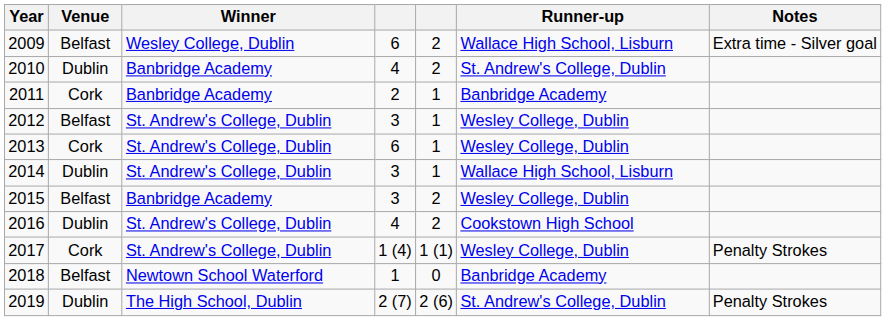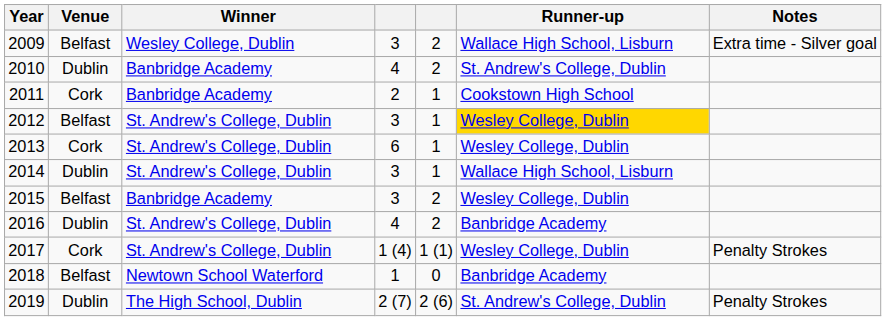 <table class="wikitable">
 <tr>
 <th>Year</th>
 <th width="65">Venue</th>
 <th width="240">Winner</th>
 <th></th>
 <th></th>
 <th width="240">Runner-up</th>
 <th>Notes</th>
 </tr>
 <tr>
 <td align="center">2009</td>
 <td align="center">Belfast</td>
 <td><a href='#'>Wesley College, Dublin</a></td>
-<td align="center">6</td>
+<td align="center">3</td>
 <td align="center">2</td>
 <td><a href='#'>Wallace High School, Lisburn</a></td>
 <td>Extra time - Silver goal</td>
 </tr>
 <tr>
 <td align="center">2010</td>
 <td align="center">Dublin</td>
 <td><a href='#'>Banbridge Academy</a></td>
 <td align="center">4</td>
 <td align="center">2</td>
 <td><a href='#'>St. Andrew's College, Dublin</a></td>
 <td></td>
 </tr>
 <tr>
 <td align="center">2011</td>
 <td align="center">Cork</td>
 <td><a href='#'>Banbridge Academy</a></td>
 <td align="center">2</td>
 <td align="center">1</td>
-<td><a href='#'>Banbridge Academy</a></td>
+<td><a href='#'>Cookstown High School</a></td>
 <td></td>
 </tr>
 <tr>
 <td align="center">2012</td>
 <td align="center">Belfast</td>
 <td><a href='#'>St. Andrew's College, Dublin</a></td>
 <td align="center">3</td>
 <td align="center">1</td>
-<td><a href='#'>Wesley College, Dublin</a></td>
+<td style="background: gold;"><a href='#'>Wesley College, Dublin</a></td>
 <td></td>
 </tr>
 <tr>
 <td align="center">2013</td>
 <td align="center">Cork</td>
 <td><a href='#'>St. Andrew's College, Dublin</a></td>
 <td align="center">6</td>
 <td align="center">1</td>
 <td><a href='#'>Wesley College, Dublin</a></td>
 <td></td>
 </tr>
 <tr>
 <td align="center">2014</td>
 <td align="center">Dublin</td>
 <td><a href='#'>St. Andrew's College, Dublin</a></td>
 <td align="center">3</td>
 <td align="center">1</td>
 <td><a href='#'>Wallace High School, Lisburn</a></td>
 <td></td>
 </tr>
 <tr>
 <td align="center">2015</td>
 <td align="center">Belfast</td>
 <td><a href='#'>Banbridge Academy</a></td>
 <td align="center">3</td>
 <td align="center">2</td>
 <td><a href='#'>Wesley College, Dublin</a></td>
 <td></td>
 </tr>
 <tr>
 <td align="center">2016</td>
 <td align="center">Dublin</td>
 <td><a href='#'>St. Andrew's College, Dublin</a></td>
 <td align="center">4</td>
 <td align="center">2</td>
-<td><a href='#'>Cookstown High School</a></td>
+<td><a href='#'>Banbridge Academy</a></td>
 <td></td>
 </tr>
 <tr>
 <td align="center">2017</td>
 <td align="center">Cork</td>
 <td><a href='#'>St. Andrew's College, Dublin</a></td>
 <td align="center">1 (4)</td>
 <td align="center">1 (1)</td>
 <td><a href='#'>Wesley College, Dublin</a></td>
 <td>Penalty Strokes</td>
 </tr>
 <tr>
 <td align="center">2018</td>
 <td align="center">Belfast</td>
 <td><a href='#'>Newtown School Waterford</a></td>
 <td align="center">1</td>
 <td align="center">0</td>
 <td><a href='#'>Banbridge Academy</a></td>
 <td></td>
 </tr>
 <tr>
 <td align="center">2019</td>
 <td align="center">Dublin</td>
 <td><a href='#'>The High School, Dublin</a></td>
 <td align="center">2 (7)</td>
 <td align="center">2 (6)</td>
 <td><a href='#'>St. Andrew's College, Dublin</a></td>
 <td>Penalty Strokes </td>
 </tr>
 </table>
